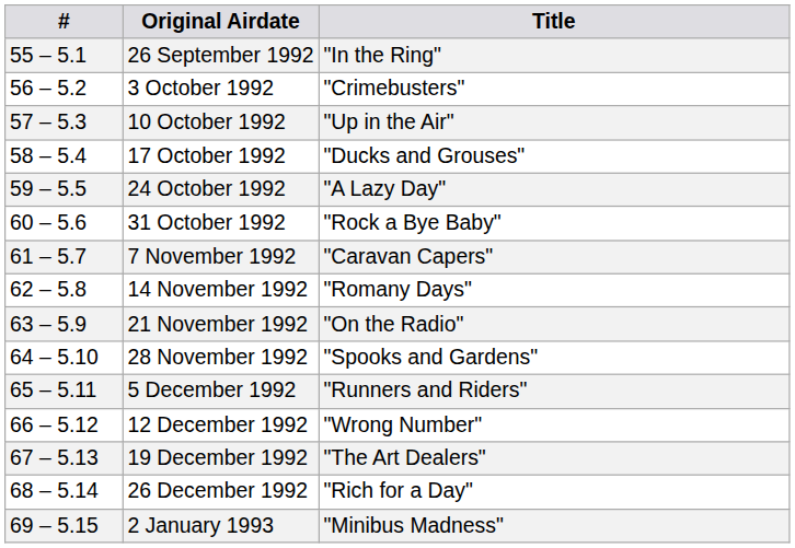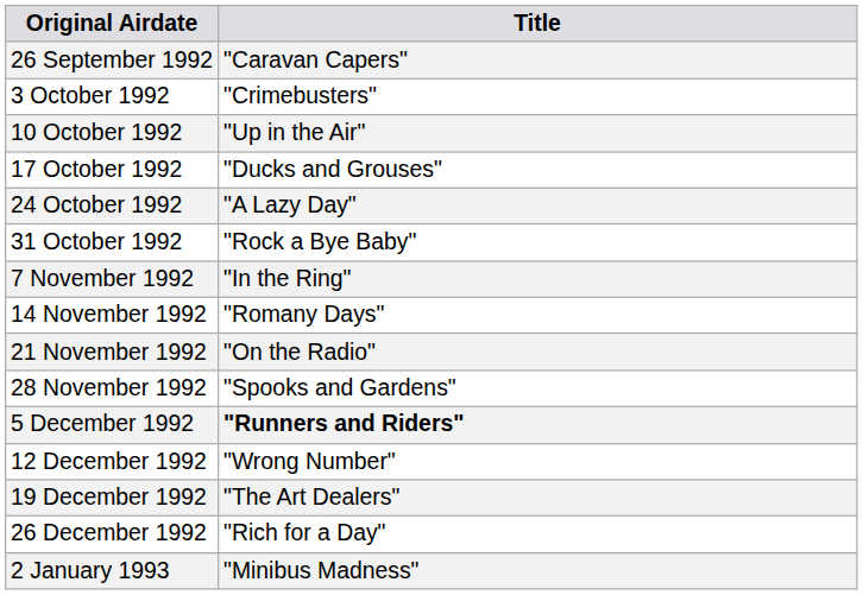 <table class="wikitable">
 <tr>
-<th style="background:#dedde2; width:15%;">#</th>
 <th style="background:#dedde2; width:25%;">Original Airdate</th>
 <th style="background:#dedde2;">Title</th>
 </tr>
 <tr style="background:#f2f2f2;"|>
-<td>55 – 5.1</td>
 <td>26 September 1992</td>
-<td>"In the Ring"</td>
+<td>"Caravan Capers"</td>
 </tr>
 <tr style="background:#fff;"|>
-<td>56 – 5.2</td>
 <td>3 October 1992</td>
 <td>"Crimebusters"</td>
 </tr>
 <tr style="background:#f2f2f2;"|>
-<td>57 – 5.3</td>
 <td>10 October 1992</td>
 <td>"Up in the Air"</td>
 </tr>
 <tr style="background:#fff;"|>
-<td>58 – 5.4</td>
 <td>17 October 1992</td>
 <td>"Ducks and Grouses"</td>
 </tr>
 <tr style="background:#f2f2f2;"|>
-<td>59 – 5.5</td>
 <td>24 October 1992</td>
 <td>"A Lazy Day"</td>
 </tr>
 <tr style="background:#fff;"|>
-<td>60 – 5.6</td>
 <td>31 October 1992</td>
 <td>"Rock a Bye Baby"</td>
 </tr>
 <tr style="background:#f2f2f2;"|>
-<td>61 – 5.7</td>
 <td>7 November 1992</td>
-<td>"Caravan Capers"</td>
+<td>"In the Ring"</td>
 </tr>
 <tr style="background:#fff;"|>
-<td>62 – 5.8</td>
 <td>14 November 1992</td>
 <td>"Romany Days"</td>
 </tr>
 <tr style="background:#f2f2f2;"|>
-<td>63 – 5.9</td>
 <td>21 November 1992</td>
 <td>"On the Radio"</td>
 </tr>
 <tr style="background:#fff;"|>
-<td>64 – 5.10</td>
 <td>28 November 1992</td>
 <td>"Spooks and Gardens"</td>
 </tr>
 <tr style="background:#f2f2f2;"|>
-<td>65 – 5.11</td>
 <td>5 December 1992</td>
-<td>"Runners and Riders"</td>
+<td><strong>"Runners and Riders"</strong></td>
 </tr>
 <tr style="background:#fff;"|>
-<td>66 – 5.12</td>
 <td>12 December 1992</td>
 <td>"Wrong Number"</td>
 </tr>
 <tr style="background:#f2f2f2;"|>
-<td>67 – 5.13</td>
 <td>19 December 1992</td>
 <td>"The Art Dealers"</td>
 </tr>
 <tr style="background:#fff;"|>
-<td>68 – 5.14</td>
 <td>26 December 1992</td>
 <td>"Rich for a Day"</td>
 </tr>
 <tr style="background:#f2f2f2;"|>
-<td>69 – 5.15</td>
 <td>2 January 1993</td>
 <td>"Minibus Madness"</td>
 </tr>
 </table>
